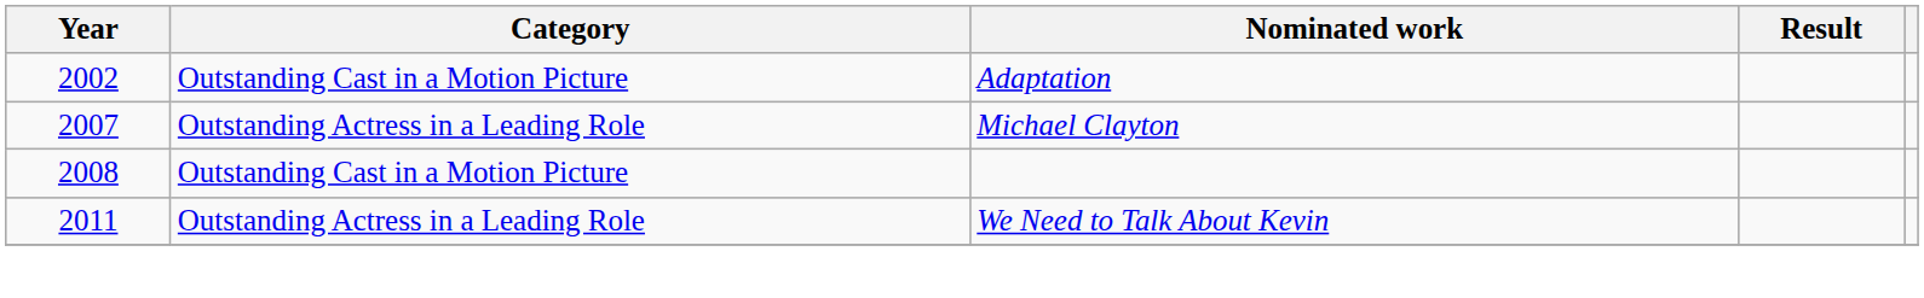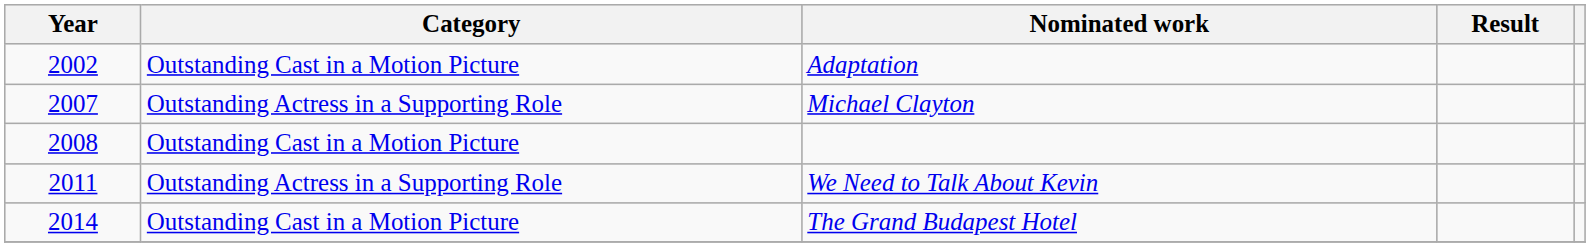 <table class=wikitable>
 <tr>
 <th scope="col" style="width:5em;">Year</th>
 <th scope="col" style="width:26em;">Category</th>
 <th scope="col" style="width:25em;">Nominated work</th>
 <th scope="col" style="width:5em;">Result</th>
 <th></th>
 </tr>
 <tr>
 <td style="text-align:center;"><a href='#'>2002</a></td>
 <td><a href='#'>Outstanding Cast in a Motion Picture</a></td>
 <td><em><a href='#'>Adaptation</a></em></td>
 <td></td>
 <td style="text-align:center;"></td>
 </tr>
 <tr>
 <td style="text-align:center;"><a href='#'>2007</a></td>
-<td><a href='#'>Outstanding Actress in a Leading Role</a></td>
+<td><a href='#'>Outstanding Actress in a Supporting Role</a></td>
 <td><em><a href='#'>Michael Clayton</a></em></td>
 <td></td>
 <td style="text-align:center;"></td>
 </tr>
 <tr>
 <td style="text-align:center;"><a href='#'>2008</a></td>
 <td><a href='#'>Outstanding Cast in a Motion Picture</a></td>
 <td><em></em></td>
 <td></td>
 <td style="text-align:center;"></td>
 </tr>
 <tr>
 <td style="text-align:center;"><a href='#'>2011</a></td>
-<td><a href='#'>Outstanding Actress in a Leading Role</a></td>
+<td><a href='#'>Outstanding Actress in a Supporting Role</a></td>
 <td><em><a href='#'>We Need to Talk About Kevin</a></em></td>
+<td></td>
+<td style="text-align:center;"></td>
+</tr>
+<tr>
+<td style="text-align:center;"><a href='#'>2014</a></td>
+<td><a href='#'>Outstanding Cast in a Motion Picture</a></td>
+<td><em><a href='#'>The Grand Budapest Hotel</a></em></td>
 <td></td>
 <td style="text-align:center;"></td>
 </tr>
 <tr>
 </tr>
 </table>
